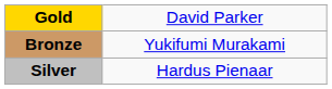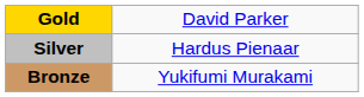 <table class="wikitable" style="text-align:center; " width="35%">
 <tr>
 <td bgcolor="gold"><strong>Gold</strong></td>
 <td><a href='#'>David Parker</a><br>  <small><em></em></small></td>
 </tr>
 <tr>
+<td bgcolor="silver"><strong>Silver</strong></td>
+<td><a href='#'>Hardus Pienaar</a><br>  <small><em></em></small></td>
+</tr>
+<tr>
 <td bgcolor="CC9966"><strong>Bronze</strong></td>
 <td><a href='#'>Yukifumi Murakami</a><br>  <small><em></em></small></td>
 </tr>
-<tr>
-<td bgcolor="silver"><strong>Silver</strong></td>
-<td><a href='#'>Hardus Pienaar</a><br>  <small><em></em></small></td>
-</tr>
 </table>
